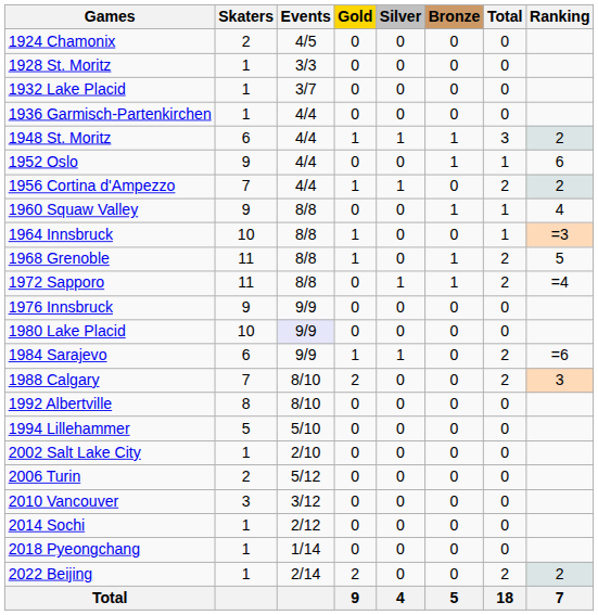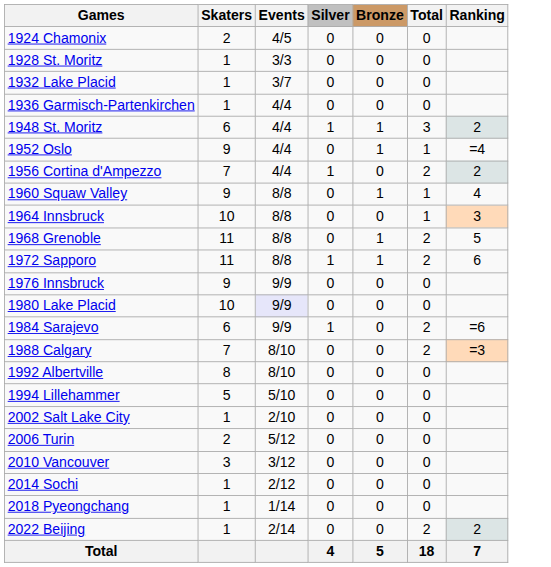 <table class="wikitable sortable" style="text-align:center">
 <tr>
 <th>Games</th>
 <th>Skaters</th>
 <th>Events</th>
-<th style="background-color:gold;">Gold</th>
 <th style="background-color:silver;">Silver</th>
 <th style="background-color:#c96;">Bronze</th>
 <th>Total</th>
 <th>Ranking</th>
 </tr>
 <tr>
 <td align=left><a href='#'>1924 Chamonix</a></td>
 <td>2</td>
 <td>4/5</td>
 <td>0</td>
 <td>0</td>
 <td>0</td>
-<td>0</td>
 <td></td>
 </tr>
 <tr>
 <td align=left><a href='#'>1928 St. Moritz</a></td>
 <td>1</td>
 <td>3/3</td>
-<td>0</td>
 <td>0</td>
 <td>0</td>
 <td>0</td>
 <td></td>
 </tr>
 <tr>
 <td align=left><a href='#'>1932 Lake Placid</a></td>
 <td>1</td>
 <td>3/7</td>
 <td>0</td>
 <td>0</td>
 <td>0</td>
-<td>0</td>
 <td></td>
 </tr>
 <tr>
 <td align=left><a href='#'>1936 Garmisch-Partenkirchen</a></td>
 <td>1</td>
 <td>4/4</td>
-<td>0</td>
 <td>0</td>
 <td>0</td>
 <td>0</td>
 <td></td>
 </tr>
 <tr>
 <td align=left><a href='#'>1948 St. Moritz</a></td>
 <td>6</td>
 <td>4/4</td>
 <td>1</td>
 <td>1</td>
-<td>1</td>
 <td>3</td>
 <td bgcolor=dce5e5>2</td>
 </tr>
 <tr>
 <td align=left><a href='#'>1952 Oslo</a></td>
 <td>9</td>
 <td>4/4</td>
 <td>0</td>
-<td>0</td>
 <td>1</td>
 <td>1</td>
-<td>6</td>
+<td>=4</td>
 </tr>
 <tr>
 <td align=left><a href='#'>1956 Cortina d'Ampezzo</a></td>
 <td>7</td>
 <td>4/4</td>
-<td>1</td>
 <td>1</td>
 <td>0</td>
 <td>2</td>
 <td bgcolor=dce5e5>2</td>
 </tr>
 <tr>
 <td align=left><a href='#'>1960 Squaw Valley</a></td>
 <td>9</td>
 <td>8/8</td>
 <td>0</td>
-<td>0</td>
 <td>1</td>
 <td>1</td>
 <td>4</td>
 </tr>
 <tr>
 <td align=left><a href='#'>1964 Innsbruck</a></td>
 <td>10</td>
 <td>8/8</td>
-<td>1</td>
 <td>0</td>
 <td>0</td>
 <td>1</td>
-<td bgcolor=ffdab9>=3</td>
+<td bgcolor=ffdab9>3</td>
 </tr>
 <tr>
 <td align=left><a href='#'>1968 Grenoble</a></td>
 <td>11</td>
 <td>8/8</td>
-<td>1</td>
 <td>0</td>
 <td>1</td>
 <td>2</td>
 <td>5</td>
 </tr>
 <tr>
 <td align=left><a href='#'>1972 Sapporo</a></td>
 <td>11</td>
 <td>8/8</td>
-<td>0</td>
 <td>1</td>
 <td>1</td>
 <td>2</td>
-<td>=4</td>
+<td>6</td>
 </tr>
 <tr>
 <td align=left><a href='#'>1976 Innsbruck</a></td>
 <td>9</td>
 <td>9/9</td>
-<td>0</td>
 <td>0</td>
 <td>0</td>
 <td>0</td>
 <td></td>
 </tr>
 <tr>
 <td align=left><a href='#'>1980 Lake Placid</a></td>
 <td>10</td>
 <td style="background: lavender;">9/9</td>
 <td>0</td>
 <td>0</td>
 <td>0</td>
-<td>0</td>
 <td></td>
 </tr>
 <tr>
 <td align=left><a href='#'>1984 Sarajevo</a></td>
 <td>6</td>
 <td>9/9</td>
-<td>1</td>
 <td>1</td>
 <td>0</td>
 <td>2</td>
 <td>=6</td>
 </tr>
 <tr>
 <td align=left><a href='#'>1988 Calgary</a></td>
 <td>7</td>
 <td>8/10</td>
-<td>2</td>
 <td>0</td>
 <td>0</td>
 <td>2</td>
-<td bgcolor=ffdab9>3</td>
+<td bgcolor=ffdab9>=3</td>
 </tr>
 <tr>
 <td align=left><a href='#'>1992 Albertville</a></td>
 <td>8</td>
 <td>8/10</td>
-<td>0</td>
 <td>0</td>
 <td>0</td>
 <td>0</td>
 <td></td>
 </tr>
 <tr>
 <td align=left><a href='#'>1994 Lillehammer</a></td>
 <td>5</td>
 <td>5/10</td>
 <td>0</td>
 <td>0</td>
 <td>0</td>
-<td>0</td>
 <td></td>
 </tr>
 <tr>
 <td align=left><a href='#'>2002 Salt Lake City</a></td>
 <td>1</td>
 <td>2/10</td>
-<td>0</td>
 <td>0</td>
 <td>0</td>
 <td>0</td>
 <td></td>
 </tr>
 <tr>
 <td align=left><a href='#'>2006 Turin</a></td>
 <td>2</td>
 <td>5/12</td>
 <td>0</td>
 <td>0</td>
 <td>0</td>
-<td>0</td>
 <td></td>
 </tr>
 <tr>
 <td align=left><a href='#'>2010 Vancouver</a></td>
 <td>3</td>
 <td>3/12</td>
-<td>0</td>
 <td>0</td>
 <td>0</td>
 <td>0</td>
 <td></td>
 </tr>
 <tr>
 <td align=left><a href='#'>2014 Sochi</a></td>
 <td>1</td>
 <td>2/12</td>
 <td>0</td>
 <td>0</td>
 <td>0</td>
-<td>0</td>
 <td></td>
 </tr>
 <tr>
 <td align=left><a href='#'>2018 Pyeongchang</a></td>
 <td>1</td>
 <td>1/14</td>
 <td>0</td>
 <td>0</td>
 <td>0</td>
-<td>0</td>
 <td></td>
 </tr>
 <tr>
 <td align=left><a href='#'>2022 Beijing</a></td>
 <td>1</td>
 <td>2/14</td>
-<td>2</td>
 <td>0</td>
 <td>0</td>
 <td>2</td>
 <td bgcolor=dce5e5>2</td>
 </tr>
 <tr>
 <th>Total</th>
 <th></th>
 <th></th>
-<th>9</th>
 <th>4</th>
 <th>5</th>
 <th>18</th>
 <th>7</th>
 </tr>
 </table>
